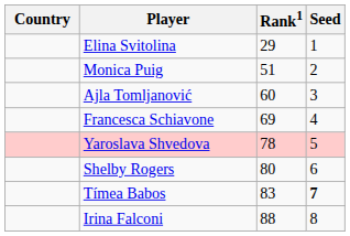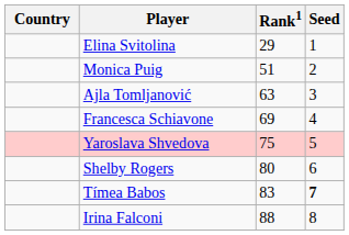 <table class="sortable wikitable">
 <tr>
 <th width="70">Country</th>
 <th width="175">Player</th>
 <th>Rank<sup>1</sup></th>
 <th>Seed</th>
 </tr>
 <tr>
 <td></td>
 <td><a href='#'>Elina Svitolina</a></td>
 <td>29</td>
 <td>1</td>
 </tr>
 <tr>
 <td></td>
 <td><a href='#'>Monica Puig</a></td>
 <td>51</td>
 <td>2</td>
 </tr>
 <tr>
 <td> </td>
 <td><a href='#'>Ajla Tomljanović</a></td>
-<td>60</td>
+<td>63</td>
 <td>3</td>
 </tr>
 <tr>
 <td></td>
 <td><a href='#'>Francesca Schiavone</a></td>
 <td>69</td>
 <td>4</td>
 </tr>
 <tr style="background:#fcc;">
 <td></td>
 <td><a href='#'>Yaroslava Shvedova</a></td>
-<td>78</td>
+<td>75</td>
 <td>5</td>
 </tr>
 <tr>
 <td></td>
 <td><a href='#'>Shelby Rogers</a></td>
 <td>80</td>
 <td>6</td>
 </tr>
 <tr>
 <td></td>
 <td><a href='#'>Tímea Babos</a></td>
 <td>83</td>
 <td><strong>7</strong></td>
 </tr>
 <tr>
 <td></td>
 <td><a href='#'>Irina Falconi</a></td>
 <td>88</td>
 <td>8</td>
 </tr>
 </table>
